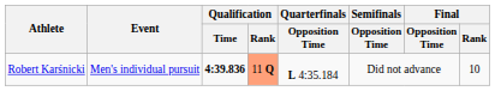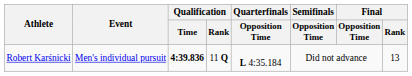 <table class="wikitable" style="font-size:90%">
 <tr>
 <th rowspan="2">Athlete</th>
 <th rowspan="2">Event</th>
 <th colspan=2>Qualification</th>
 <th>Quarterfinals</th>
 <th>Semifinals</th>
 <th colspan=2>Final</th>
 </tr>
 <tr style="font-size:95%">
 <th>Time</th>
 <th>Rank</th>
 <th>Opposition<br>Time</th>
 <th>Opposition<br>Time</th>
 <th>Opposition<br>Time</th>
 <th>Rank</th>
 </tr>
 <tr align=center>
 <td align=left><a href='#'>Robert Karśnicki</a></td>
 <td align=left><a href='#'>Men's individual pursuit</a></td>
 <td><strong>4:39.836</strong></td>
-<td style="background: lightsalmon;">11 <strong>Q</strong></td>
+<td>11 <strong>Q</strong></td>
 <td><br><strong>L</strong> 4:35.184</td>
 <td colspan=2>Did not advance</td>
-<td>10</td>
+<td>13</td>
 </tr>
 </table>
